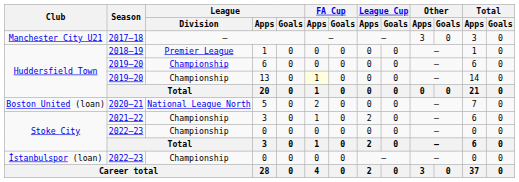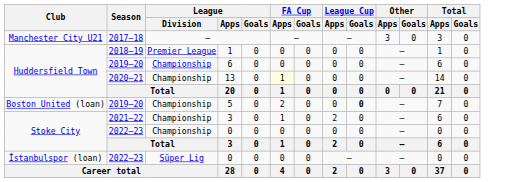 <table class=wikitable style="text-align: center">
 <tr>
 <th rowspan=2>Club</th>
 <th rowspan=2>Season</th>
 <th colspan=3>League</th>
 <th colspan=2><a href='#'>FA Cup</a></th>
 <th colspan=2><a href='#'>League Cup</a></th>
 <th colspan=2>Other</th>
 <th colspan=2>Total</th>
 </tr>
 <tr>
 <th>Division</th>
 <th>Apps</th>
 <th>Goals</th>
 <th>Apps</th>
 <th>Goals</th>
 <th>Apps</th>
 <th>Goals</th>
 <th>Apps</th>
 <th>Goals</th>
 <th>Apps</th>
 <th>Goals</th>
 </tr>
 <tr>
 <td><a href='#'>Manchester City U21</a></td>
 <td><a href='#'>2017–18</a></td>
 <td colspan=3>—</td>
 <td colspan=2>—</td>
 <td colspan=2>—</td>
 <td>3</td>
 <td>0</td>
 <td>3</td>
 <td>0</td>
 </tr>
 <tr>
 <td rowspan=4><a href='#'>Huddersfield Town</a></td>
 <td><a href='#'>2018–19</a></td>
 <td><a href='#'>Premier League</a></td>
 <td>1</td>
 <td>0</td>
 <td>0</td>
 <td>0</td>
 <td>0</td>
 <td>0</td>
 <td colspan=2>—</td>
 <td>1</td>
 <td>0</td>
 </tr>
 <tr>
 <td><a href='#'>2019–20</a></td>
 <td><a href='#'>Championship</a></td>
 <td>6</td>
 <td>0</td>
 <td>0</td>
 <td>0</td>
 <td>0</td>
 <td>0</td>
 <td colspan=2>—</td>
 <td>6</td>
 <td>0</td>
 </tr>
 <tr>
-<td><a href='#'>2019–20</a></td>
+<td><a href='#'>2020–21</a></td>
 <td>Championship</td>
 <td>13</td>
 <td>0</td>
 <td style="background: lightyellow;">1</td>
 <td>0</td>
 <td>0</td>
 <td>0</td>
 <td colspan=2>—</td>
 <td>14</td>
 <td>0</td>
 </tr>
 <tr>
 <th colspan=2>Total</th>
 <th>20</th>
 <th>0</th>
 <th>1</th>
 <th>0</th>
 <th>0</th>
 <th>0</th>
 <th>0</th>
 <th>0</th>
 <th>21</th>
 <th>0</th>
 </tr>
 <tr>
 <td><a href='#'>Boston United</a> (loan)</td>
-<td><a href='#'>2020–21</a></td>
-<td><a href='#'>National League North</a></td>
+<td><a href='#'>2019–20</a></td>
+<td>Championship</td>
 <td>5</td>
 <td>0</td>
 <td>2</td>
 <td>0</td>
 <td>0</td>
-<td>0</td>
+<td><strong>0</strong></td>
 <td colspan=2>—</td>
 <td>7</td>
 <td>0</td>
 </tr>
 <tr>
 <td rowspan=3><a href='#'>Stoke City</a></td>
 <td><a href='#'>2021–22</a></td>
 <td>Championship</td>
 <td>3</td>
 <td>0</td>
 <td>1</td>
 <td>0</td>
 <td>2</td>
 <td>0</td>
 <td colspan=2>—</td>
 <td>6</td>
 <td>0</td>
 </tr>
 <tr>
 <td><a href='#'>2022–23</a></td>
 <td>Championship</td>
 <td>0</td>
 <td>0</td>
 <td>0</td>
 <td>0</td>
 <td>0</td>
 <td>0</td>
 <td colspan=2>—</td>
 <td>0</td>
 <td>0</td>
 </tr>
 <tr>
 <th colspan=2>Total</th>
 <th>3</th>
 <th>0</th>
 <th>1</th>
 <th>0</th>
 <th>2</th>
 <th>0</th>
 <th colspan=2>—</th>
 <th>6</th>
 <th>0</th>
 </tr>
 <tr>
 <td><a href='#'>İstanbulspor</a> (loan)</td>
 <td><a href='#'>2022–23</a></td>
-<td>Championship</td>
+<td><a href='#'>Süper Lig</a></td>
 <td>0</td>
 <td>0</td>
 <td>0</td>
 <td>0</td>
 <td colspan=2>—</td>
 <td colspan=2>—</td>
 <td>0</td>
 <td>0</td>
 </tr>
 <tr>
 <th colspan=3>Career total</th>
 <th>28</th>
 <th>0</th>
 <th>4</th>
 <th>0</th>
 <th>2</th>
 <th>0</th>
 <th>3</th>
 <th>0</th>
 <th>37</th>
 <th>0</th>
 </tr>
 </table>
